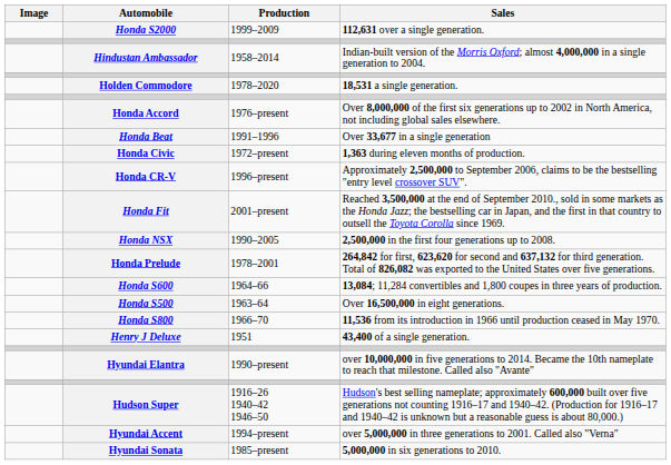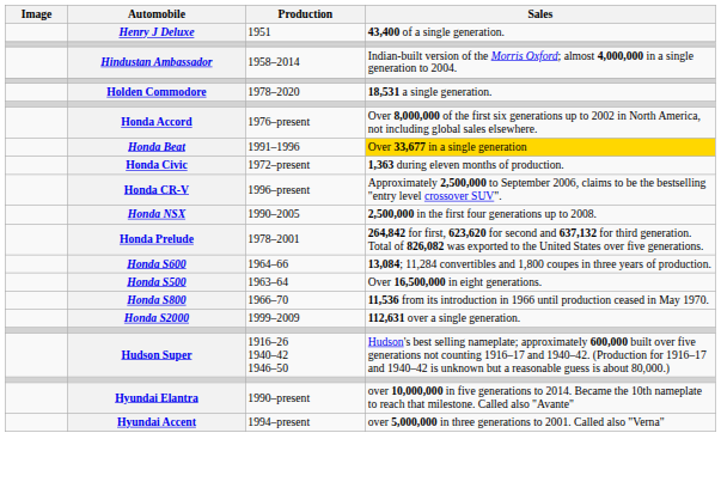 <table class="wikitable">
 <tr>
 <th style="width:5em">Image</th>
 <th style="width:15em">Automobile</th>
 <th style="width:10em">Production</th>
 <th style="width:30em">Sales</th>
 </tr>
 <tr>
 <td></td>
-<th><em><a href='#'>Honda S2000</a></em></th>
-<td>1999–2009</td>
-<td><strong>112,631</strong> over a single generation.</td>
+<th><em><a href='#'>Henry J Deluxe</a></em></th>
+<td>1951</td>
+<td><strong>43,400</strong> of a single generation.</td>
 </tr>
 <tr style="background:lightgrey;">
 <td></td>
 <td></td>
 <td></td>
 <td></td>
 </tr>
 <tr>
 <td></td>
 <th><em><a href='#'>Hindustan Ambassador</a></em></th>
 <td>1958–2014</td>
 <td>Indian-built version of the <em><a href='#'>Morris Oxford</a></em>; almost <strong>4,000,000</strong> in a single generation to 2004.</td>
 </tr>
 <tr style="background:lightgrey;">
 <td></td>
 <td></td>
 <td></td>
 <td></td>
 </tr>
 <tr>
 <td></td>
 <th><a href='#'>Holden Commodore</a></th>
 <td>1978–2020</td>
 <td><strong>18,531</strong> a single generation.</td>
 </tr>
 <tr style="background:lightgrey;">
 <td></td>
 <td></td>
 <td></td>
 <td></td>
 </tr>
 <tr>
 <td></td>
 <th><a href='#'>Honda Accord</a></th>
 <td>1976–present</td>
 <td>Over <strong>8,000,000</strong> of the first six generations up to 2002 in North America, not including global sales elsewhere.</td>
 </tr>
 <tr>
 <td></td>
 <th><em><a href='#'>Honda Beat</a></em></th>
 <td>1991–1996</td>
-<td>Over <strong>33,677</strong> in a single generation</td>
+<td style="background: gold;">Over <strong>33,677</strong> in a single generation</td>
 </tr>
 <tr>
 <td></td>
 <th><a href='#'>Honda Civic</a></th>
 <td>1972–present</td>
 <td><strong>1,363</strong> during eleven months of production.</td>
 </tr>
 <tr>
 <td></td>
 <th><a href='#'>Honda CR-V</a></th>
 <td>1996–present</td>
 <td>Approximately <strong>2,500,000</strong> to September 2006, claims to be the bestselling "entry level <a href='#'>crossover SUV</a>".</td>
-</tr>
-<tr>
-<td></td>
-<th><em><a href='#'>Honda Fit</a></em></th>
-<td>2001–present</td>
-<td>Reached <strong>3,500,000</strong> at the end of September 2010., sold in some markets as the <em>Honda Jazz</em>; the bestselling car in Japan, and the first in that country to outsell the <em><a href='#'>Toyota Corolla</a></em> since 1969.</td>
 </tr>
 <tr>
 <td></td>
 <th><em><a href='#'>Honda NSX</a></em></th>
 <td>1990–2005</td>
 <td><strong>2,500,000</strong> in the first four generations up to 2008.</td>
 </tr>
 <tr>
 <td></td>
 <th><a href='#'>Honda Prelude</a></th>
 <td>1978–2001</td>
 <td><strong>264,842</strong> for first, <strong>623,620</strong> for second and <strong>637,132</strong> for third generation. Total of <strong>826,082</strong> was exported to the United States over five generations.</td>
 </tr>
 <tr>
 <td></td>
 <th><em><a href='#'>Honda S600</a></em></th>
 <td>1964–66</td>
 <td><strong>13,084</strong>; 11,284 convertibles and 1,800 coupes in three years of production.</td>
 </tr>
 <tr>
 <td></td>
 <th><em><a href='#'>Honda S500</a></em></th>
 <td>1963–64</td>
 <td>Over <strong>16,500,000</strong> in eight generations.</td>
 </tr>
 <tr>
 <td></td>
 <th><em><a href='#'>Honda S800</a></em></th>
 <td>1966–70</td>
 <td><strong>11,536</strong> from its introduction in 1966 until production ceased in May 1970.</td>
 </tr>
 <tr>
 <td></td>
-<th><em><a href='#'>Henry J Deluxe</a></em></th>
-<td>1951</td>
-<td><strong>43,400</strong> of a single generation.</td>
+<th><em><a href='#'>Honda S2000</a></em></th>
+<td>1999–2009</td>
+<td><strong>112,631</strong> over a single generation.</td>
+</tr>
+<tr style="background:lightgrey;">
+<td></td>
+<td></td>
+<td></td>
+<td></td>
+</tr>
+<tr>
+<td></td>
+<th><a href='#'>Hudson Super</a></th>
+<td>1916–26<br>1940–42<br>1946–50</td>
+<td><a href='#'>Hudson</a>'s best selling nameplate; approximately <strong>600,000</strong> built over five generations not counting 1916–17 and 1940–42. (Production for 1916–17 and 1940–42 is unknown but a reasonable guess is about 80,000.)</td>
 </tr>
 <tr style="background:lightgrey;">
 <td></td>
 <td></td>
 <td></td>
 <td></td>
 </tr>
 <tr>
 <td></td>
 <th><a href='#'>Hyundai Elantra</a></th>
 <td>1990–present</td>
 <td>over <strong>10,000,000</strong> in five generations to 2014. Became the 10th nameplate to reach that milestone. Called also "Avante"</td>
 </tr>
-<tr style="background:lightgrey;">
-<td></td>
-<td></td>
-<td></td>
-<td></td>
-</tr>
-<tr>
-<td></td>
-<th><a href='#'>Hudson Super</a></th>
-<td>1916–26<br>1940–42<br>1946–50</td>
-<td><a href='#'>Hudson</a>'s best selling nameplate; approximately <strong>600,000</strong> built over five generations not counting 1916–17 and 1940–42. (Production for 1916–17 and 1940–42 is unknown but a reasonable guess is about 80,000.)</td>
-</tr>
 <tr>
 <td></td>
 <th><a href='#'>Hyundai Accent</a></th>
 <td>1994–present</td>
 <td>over <strong>5,000,000</strong> in three generations to 2001. Called also "Verna"</td>
 </tr>
-<tr>
-<td></td>
-<th><a href='#'>Hyundai Sonata</a></th>
-<td>1985–present</td>
-<td><strong>5,000,000</strong> in six generations to 2010.</td>
-</tr>
 </table>
